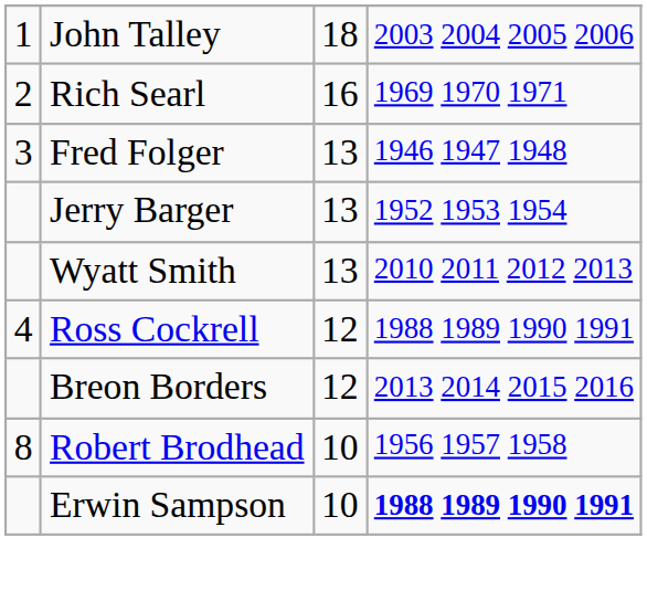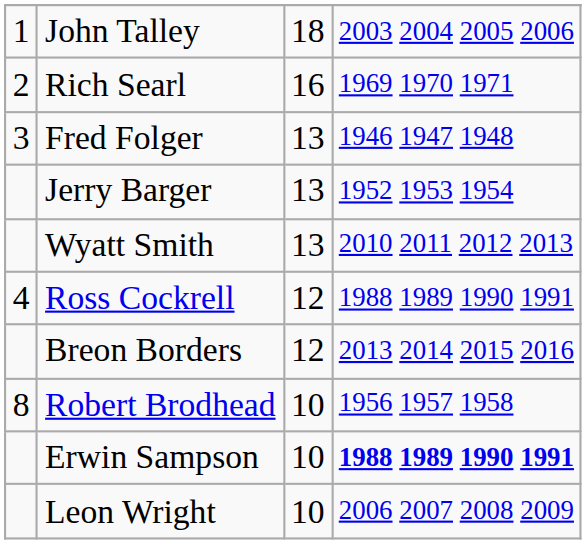 <table class="wikitable">
 <tr>
 </tr>
 <tr>
 <td>1</td>
 <td>John Talley</td>
 <td>18</td>
 <td style="font-size:80%;"><a href='#'>2003</a> <a href='#'>2004</a> <a href='#'>2005</a> <a href='#'>2006</a></td>
 </tr>
 <tr>
 <td>2</td>
 <td>Rich Searl</td>
 <td>16</td>
 <td style="font-size:80%;"><a href='#'>1969</a> <a href='#'>1970</a> <a href='#'>1971</a></td>
 </tr>
 <tr>
 <td>3</td>
 <td>Fred Folger</td>
 <td>13</td>
 <td style="font-size:80%;"><a href='#'>1946</a> <a href='#'>1947</a> <a href='#'>1948</a></td>
 </tr>
 <tr>
 <td></td>
 <td>Jerry Barger</td>
 <td>13</td>
 <td style="font-size:80%;"><a href='#'>1952</a> <a href='#'>1953</a> <a href='#'>1954</a></td>
 </tr>
 <tr>
 <td></td>
 <td>Wyatt Smith</td>
 <td>13</td>
 <td style="font-size:80%;"><a href='#'>2010</a> <a href='#'>2011</a> <a href='#'>2012</a> <a href='#'>2013</a></td>
 </tr>
 <tr>
 <td>4</td>
 <td><a href='#'>Ross Cockrell</a></td>
 <td>12</td>
 <td style="font-size:80%;"><a href='#'>1988</a> <a href='#'>1989</a> <a href='#'>1990</a> <a href='#'>1991</a></td>
 </tr>
 <tr>
 <td></td>
 <td>Breon Borders</td>
 <td>12</td>
 <td style="font-size:80%;"><a href='#'>2013</a> <a href='#'>2014</a> <a href='#'>2015</a> <a href='#'>2016</a></td>
 </tr>
 <tr>
 <td>8</td>
 <td><a href='#'>Robert Brodhead</a></td>
 <td>10</td>
 <td style="font-size:80%;"><a href='#'>1956</a> <a href='#'>1957</a> <a href='#'>1958</a></td>
 </tr>
 <tr>
 <td></td>
 <td>Erwin Sampson</td>
 <td>10</td>
 <td style="font-size:80%;"><strong><a href='#'>1988</a> <a href='#'>1989</a> <a href='#'>1990</a> <a href='#'>1991</a></strong></td>
 </tr>
+<tr>
+<td></td>
+<td>Leon Wright</td>
+<td>10</td>
+<td style="font-size:80%;"><a href='#'>2006</a> <a href='#'>2007</a> <a href='#'>2008</a> <a href='#'>2009</a></td>
+</tr>
 </table>
